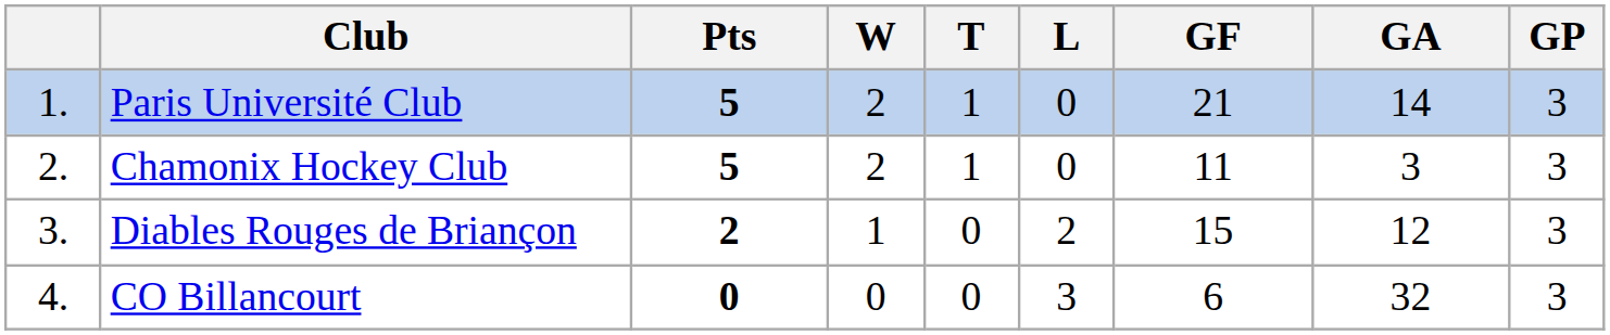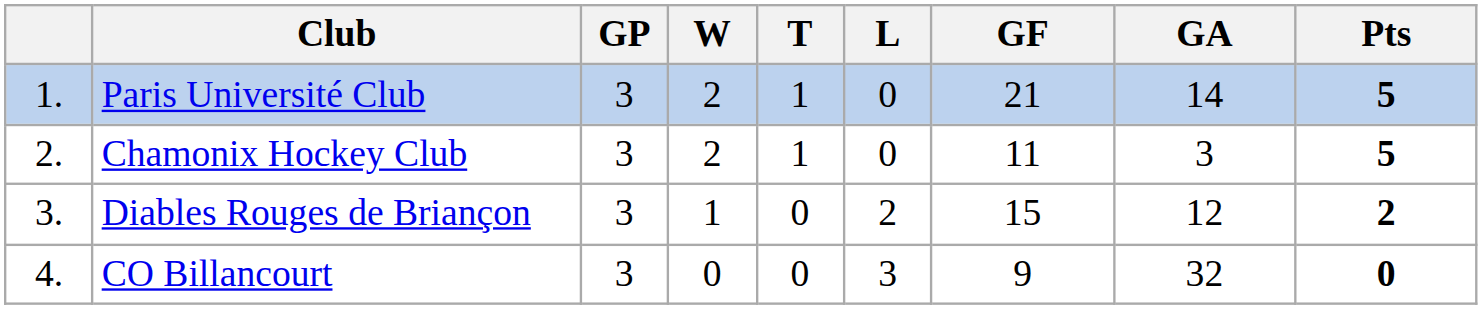 <table class="wikitable">
 <tr>
 <th width="30"></th>
 <th width="200">Club</th>
-<th width="70">Pts</th>
+<th width="30">GP</th>
 <th width="30">W</th>
 <th width="30">T</th>
 <th width="30">L</th>
 <th width="70">GF</th>
 <th width="70">GA</th>
-<th width="30">GP</th>
+<th width="70">Pts</th>
 </tr>
 <tr bgcolor="#BCD2EE" align="center">
 <td>1.</td>
 <td align="left"><a href='#'>Paris Université Club</a></td>
-<td><strong>5</strong></td>
+<td>3</td>
 <td>2</td>
 <td>1</td>
 <td>0</td>
 <td>21</td>
 <td>14</td>
-<td>3</td>
+<td><strong>5</strong></td>
 </tr>
 <tr bgcolor="#FFFFFF" align="center">
 <td>2.</td>
 <td align="left"><a href='#'>Chamonix Hockey Club</a></td>
-<td><strong>5</strong></td>
+<td>3</td>
 <td>2</td>
 <td>1</td>
 <td>0</td>
 <td>11</td>
 <td>3</td>
-<td>3</td>
+<td><strong>5</strong></td>
 </tr>
 <tr bgcolor="#FFFFFF" align="center">
 <td>3.</td>
 <td align="left"><a href='#'>Diables Rouges de Briançon</a></td>
-<td><strong>2</strong></td>
+<td>3</td>
 <td>1</td>
 <td>0</td>
 <td>2</td>
 <td>15</td>
 <td>12</td>
-<td>3</td>
+<td><strong>2</strong></td>
 </tr>
 <tr bgcolor="#FFFFFF" align="center">
 <td>4.</td>
 <td align="left"><a href='#'>CO Billancourt</a></td>
-<td><strong>0</strong></td>
+<td>3</td>
 <td>0</td>
 <td>0</td>
 <td>3</td>
-<td>6</td>
+<td>9</td>
 <td>32</td>
-<td>3</td>
+<td><strong>0</strong></td>
 </tr>
 </table>
